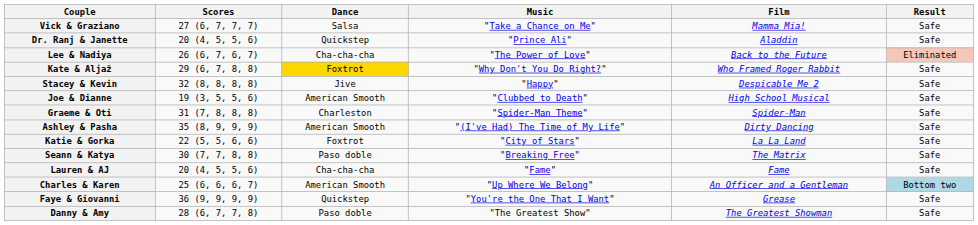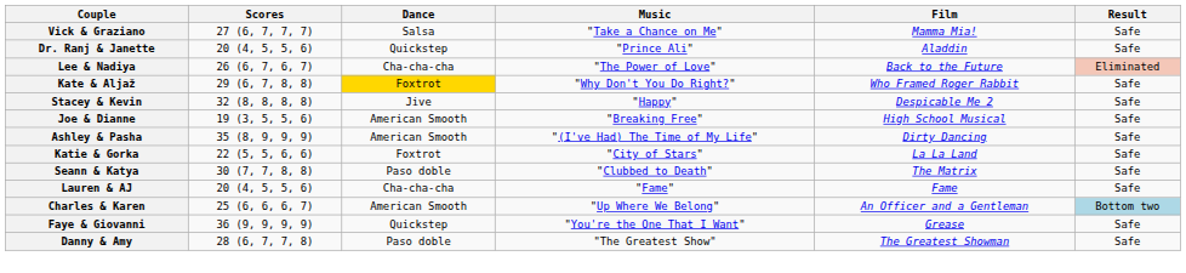 <table class="wikitable sortable" style="text-align:center; width:90%">
 <tr>
 <th scope="col">Couple</th>
 <th scope="col">Scores</th>
 <th scope="col" class="unsortable">Dance</th>
 <th scope="col" class="unsortable">Music</th>
 <th scope="col" class="unsortable">Film</th>
 <th scope="col" class="unsortable">Result</th>
 </tr>
 <tr>
 <th scope="row">Vick & Graziano</th>
 <td>27 (6, 7, 7, 7)</td>
 <td>Salsa</td>
 <td>"<a href='#'>Take a Chance on Me</a>"</td>
 <td><em><a href='#'>Mamma Mia!</a></em></td>
 <td>Safe</td>
 </tr>
 <tr>
 <th scope="row">Dr. Ranj & Janette</th>
 <td>20 (4, 5, 5, 6)</td>
 <td>Quickstep</td>
 <td>"<a href='#'>Prince Ali</a>"</td>
 <td><em><a href='#'>Aladdin</a></em></td>
 <td>Safe</td>
 </tr>
 <tr>
 <th scope="row">Lee & Nadiya</th>
 <td>26 (6, 7, 6, 7)</td>
 <td>Cha-cha-cha</td>
 <td>"<a href='#'>The Power of Love</a>"</td>
 <td><em><a href='#'>Back to the Future</a></em></td>
 <td bgcolor="f4c7b8">Eliminated</td>
 </tr>
 <tr>
 <th scope="row">Kate & Aljaž</th>
 <td>29 (6, 7, 8, 8)</td>
 <td style="background: gold;">Foxtrot</td>
 <td>"<a href='#'>Why Don't You Do Right?</a>"</td>
 <td><em><a href='#'>Who Framed Roger Rabbit</a></em></td>
 <td>Safe</td>
 </tr>
 <tr>
 <th scope="row">Stacey & Kevin</th>
 <td>32 (8, 8, 8, 8)</td>
 <td>Jive</td>
 <td>"<a href='#'>Happy</a>"</td>
 <td><em><a href='#'>Despicable Me 2</a></em></td>
 <td>Safe</td>
 </tr>
 <tr>
 <th scope="row">Joe & Dianne</th>
 <td>19 (3, 5, 5, 6)</td>
 <td>American Smooth</td>
-<td>"<a href='#'>Clubbed to Death</a>"</td>
+<td>"<a href='#'>Breaking Free</a>"</td>
 <td><em><a href='#'>High School Musical</a></em></td>
-<td>Safe</td>
-</tr>
-<tr>
-<th scope="row">Graeme & Oti</th>
-<td>31 (7, 8, 8, 8)</td>
-<td>Charleston</td>
-<td>"<a href='#'>Spider-Man Theme</a>"</td>
-<td><em><a href='#'>Spider-Man</a></em></td>
 <td>Safe</td>
 </tr>
 <tr>
 <th scope="row">Ashley & Pasha</th>
 <td>35 (8, 9, 9, 9)</td>
 <td>American Smooth</td>
 <td>"<a href='#'>(I've Had) The Time of My Life</a>"</td>
 <td><em><a href='#'>Dirty Dancing</a></em></td>
 <td>Safe</td>
 </tr>
 <tr>
 <th scope="row">Katie & Gorka</th>
 <td>22 (5, 5, 6, 6)</td>
 <td>Foxtrot</td>
 <td>"<a href='#'>City of Stars</a>"</td>
 <td><em><a href='#'>La La Land</a></em></td>
 <td>Safe</td>
 </tr>
 <tr>
 <th scope="row">Seann & Katya</th>
 <td>30 (7, 7, 8, 8)</td>
 <td>Paso doble</td>
-<td>"<a href='#'>Breaking Free</a>"</td>
+<td>"<a href='#'>Clubbed to Death</a>"</td>
 <td><em><a href='#'>The Matrix</a></em></td>
 <td>Safe</td>
 </tr>
 <tr>
 <th scope="row">Lauren & AJ</th>
 <td>20 (4, 5, 5, 6)</td>
 <td>Cha-cha-cha</td>
 <td>"<a href='#'>Fame</a>"</td>
 <td><em><a href='#'>Fame</a></em></td>
 <td>Safe</td>
 </tr>
 <tr>
 <th scope="row">Charles & Karen</th>
 <td>25 (6, 6, 6, 7)</td>
 <td>American Smooth</td>
 <td>"<a href='#'>Up Where We Belong</a>"</td>
 <td><em><a href='#'>An Officer and a Gentleman</a></em></td>
 <td bgcolor="lightblue">Bottom two</td>
 </tr>
 <tr>
 <th scope="row">Faye & Giovanni</th>
 <td>36 (9, 9, 9, 9)</td>
 <td>Quickstep</td>
 <td>"<a href='#'>You're the One That I Want</a>"</td>
 <td><em><a href='#'>Grease</a></em></td>
 <td>Safe</td>
 </tr>
 <tr>
 <th scope="row">Danny & Amy</th>
 <td>28 (6, 7, 7, 8)</td>
 <td>Paso doble</td>
 <td>"The Greatest Show"</td>
 <td><em><a href='#'>The Greatest Showman</a></em></td>
 <td>Safe</td>
 </tr>
 </table>
